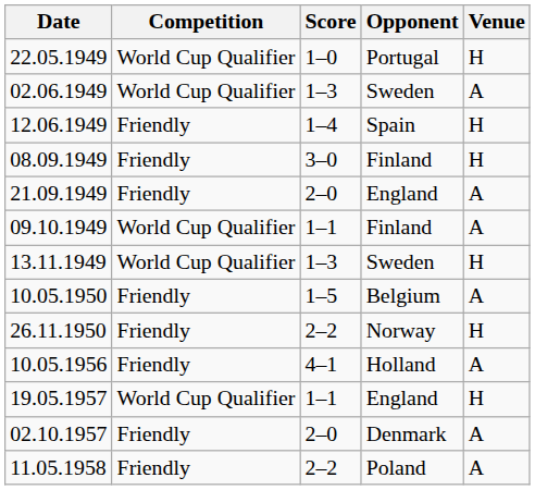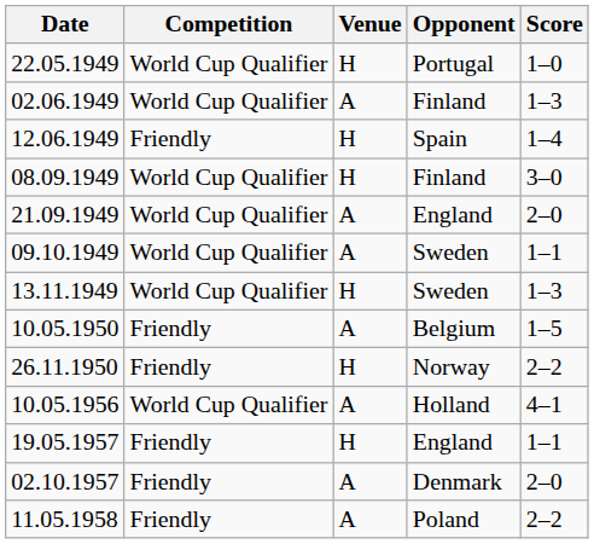 <table class="wikitable">
 <tr>
 <th>Date</th>
 <th>Competition</th>
+<th>Venue</th>
+<th>Opponent</th>
 <th>Score</th>
-<th>Opponent</th>
-<th>Venue</th>
 </tr>
 <tr>
 <td>22.05.1949</td>
 <td>World Cup Qualifier</td>
+<td>H</td>
+<td>Portugal</td>
 <td>1–0</td>
-<td>Portugal</td>
-<td>H</td>
 </tr>
 <tr>
 <td>02.06.1949</td>
 <td>World Cup Qualifier</td>
+<td>A</td>
+<td>Finland</td>
 <td>1–3</td>
-<td>Sweden</td>
-<td>A</td>
 </tr>
 <tr>
 <td>12.06.1949</td>
 <td>Friendly</td>
+<td>H</td>
+<td>Spain</td>
 <td>1–4</td>
-<td>Spain</td>
-<td>H</td>
 </tr>
 <tr>
 <td>08.09.1949</td>
-<td>Friendly</td>
+<td>World Cup Qualifier</td>
+<td>H</td>
+<td>Finland</td>
 <td>3–0</td>
-<td>Finland</td>
-<td>H</td>
 </tr>
 <tr>
 <td>21.09.1949</td>
-<td>Friendly</td>
+<td>World Cup Qualifier</td>
+<td>A</td>
+<td>England</td>
 <td>2–0</td>
-<td>England</td>
-<td>A</td>
 </tr>
 <tr>
 <td>09.10.1949</td>
 <td>World Cup Qualifier</td>
+<td>A</td>
+<td>Sweden</td>
 <td>1–1</td>
-<td>Finland</td>
-<td>A</td>
 </tr>
 <tr>
 <td>13.11.1949</td>
 <td>World Cup Qualifier</td>
+<td>H</td>
+<td>Sweden</td>
 <td>1–3</td>
-<td>Sweden</td>
-<td>H</td>
 </tr>
 <tr>
 <td>10.05.1950</td>
 <td>Friendly</td>
+<td>A</td>
+<td>Belgium</td>
 <td>1–5</td>
-<td>Belgium</td>
-<td>A</td>
 </tr>
 <tr>
 <td>26.11.1950</td>
 <td>Friendly</td>
+<td>H</td>
+<td>Norway</td>
 <td>2–2</td>
-<td>Norway</td>
-<td>H</td>
 </tr>
 <tr>
 <td>10.05.1956</td>
-<td>Friendly</td>
+<td>World Cup Qualifier</td>
+<td>A</td>
+<td>Holland</td>
 <td>4–1</td>
-<td>Holland</td>
-<td>A</td>
 </tr>
 <tr>
 <td>19.05.1957</td>
-<td>World Cup Qualifier</td>
+<td>Friendly</td>
+<td>H</td>
+<td>England</td>
 <td>1–1</td>
-<td>England</td>
-<td>H</td>
 </tr>
 <tr>
 <td>02.10.1957</td>
 <td>Friendly</td>
+<td>A</td>
+<td>Denmark</td>
 <td>2–0</td>
-<td>Denmark</td>
-<td>A</td>
 </tr>
 <tr>
 <td>11.05.1958</td>
 <td>Friendly</td>
+<td>A</td>
+<td>Poland</td>
 <td>2–2</td>
-<td>Poland</td>
-<td>A</td>
 </tr>
 </table>
